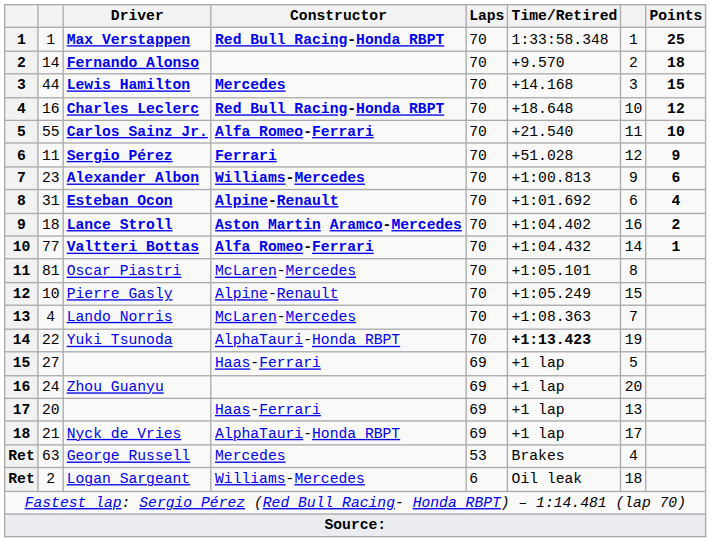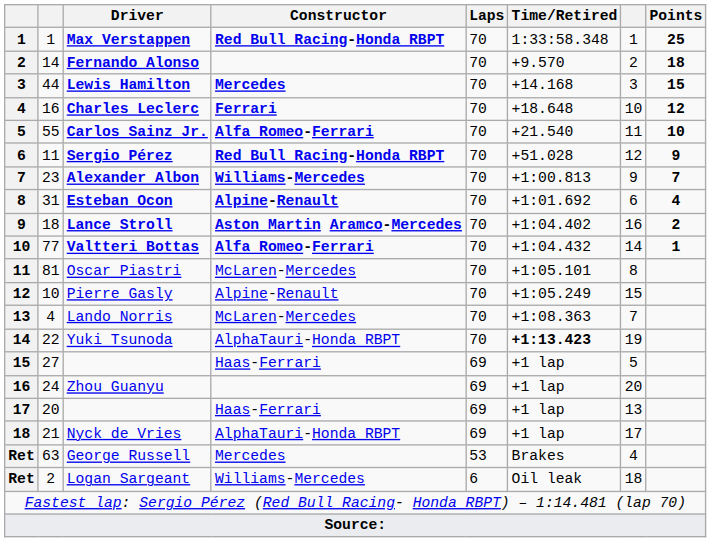 <table class="wikitable sortable" style="font-size: 85%;">
 <tr>
 <th scope="col"></th>
 <th scope="col"></th>
 <th scope="col">Driver</th>
 <th scope="col">Constructor</th>
 <th scope="col" class="unsortable">Laps</th>
 <th scope="col" class="unsortable">Time/Retired</th>
 <th scope="col"></th>
 <th scope="col">Points</th>
 </tr>
 <tr>
 <th>1</th>
 <td align="center">1</td>
 <td data-sort-value="ver"><strong> <a href='#'>Max Verstappen</a></strong></td>
 <td><strong><a href='#'>Red Bull Racing</a>-<a href='#'>Honda RBPT</a></strong></td>
 <td>70</td>
 <td>1:33:58.348</td>
 <td align="center">1</td>
 <td align="center"><strong>25</strong></td>
 </tr>
 <tr>
 <th>2</th>
 <td align="center">14</td>
 <td data-sort-value="alo"><strong> <a href='#'>Fernando Alonso</a></strong></td>
 <td><strong></strong></td>
 <td>70</td>
 <td>+9.570</td>
 <td align="center">2</td>
 <td align="center"><strong>18</strong></td>
 </tr>
 <tr>
 <th>3</th>
 <td align="center">44</td>
 <td data-sort-value="ham"><strong> <a href='#'>Lewis Hamilton</a></strong></td>
 <td><a href='#'><strong>Mercedes</strong></a></td>
 <td>70</td>
 <td>+14.168</td>
 <td align="center">3</td>
 <td align="center"><strong>15</strong></td>
 </tr>
 <tr>
 <th>4</th>
 <td align="center">16</td>
 <td data-sort-value="lec"><strong> <a href='#'>Charles Leclerc</a></strong></td>
-<td><strong><a href='#'>Red Bull Racing</a>-<a href='#'>Honda RBPT</a></strong></td>
+<td><a href='#'><strong>Ferrari</strong></a></td>
 <td>70</td>
 <td>+18.648</td>
 <td align="center">10</td>
 <td align="center"><strong>12</strong></td>
 </tr>
 <tr>
 <th>5</th>
 <td align="center">55</td>
 <td data-sort-value="sai"><strong> <a href='#'>Carlos Sainz Jr.</a></strong></td>
 <td><strong><a href='#'>Alfa Romeo</a>-<a href='#'>Ferrari</a></strong></td>
 <td>70</td>
 <td>+21.540</td>
 <td align="center">11</td>
 <td align="center"><strong>10</strong></td>
 </tr>
 <tr>
 <th>6</th>
 <td align="center">11</td>
 <td data-sort-value="per"><strong> <a href='#'>Sergio Pérez</a></strong></td>
-<td><a href='#'><strong>Ferrari</strong></a></td>
+<td><strong><a href='#'>Red Bull Racing</a>-<a href='#'>Honda RBPT</a></strong></td>
 <td>70</td>
 <td>+51.028</td>
 <td align="center">12</td>
 <td align="center"><strong>9</strong></td>
 </tr>
 <tr>
 <th>7</th>
 <td align="center">23</td>
 <td data-sort-value="alb"><strong> <a href='#'>Alexander Albon</a></strong></td>
 <td><strong><a href='#'>Williams</a>-<a href='#'>Mercedes</a></strong></td>
 <td>70</td>
 <td>+1:00.813</td>
 <td align="center">9</td>
-<td align="center"><strong>6</strong></td>
+<td align="center"><strong>7</strong></td>
 </tr>
 <tr>
 <th>8</th>
 <td align="center">31</td>
 <td data-sort-value="oco"><strong> <a href='#'>Esteban Ocon</a></strong></td>
 <td><strong><a href='#'>Alpine</a>-<a href='#'>Renault</a></strong></td>
 <td>70</td>
 <td>+1:01.692</td>
 <td align="center">6</td>
 <td align="center"><strong>4</strong></td>
 </tr>
 <tr>
 <th>9</th>
 <td align="center">18</td>
 <td data-sort-value="str"> <strong><a href='#'>Lance Stroll</a></strong></td>
 <td><strong><a href='#'>Aston Martin</a> <a href='#'>Aramco</a>-<a href='#'>Mercedes</a></strong></td>
 <td>70</td>
 <td>+1:04.402</td>
 <td align="center">16</td>
 <td align="center"><strong>2</strong></td>
 </tr>
 <tr>
 <th>10</th>
 <td align="center">77</td>
 <td data-sort-value="bot"><strong> <a href='#'>Valtteri Bottas</a></strong></td>
 <td><strong><a href='#'>Alfa Romeo</a>-<a href='#'>Ferrari</a></strong></td>
 <td>70</td>
 <td>+1:04.432</td>
 <td align="center">14</td>
 <td align="center"><strong>1</strong></td>
 </tr>
 <tr>
 <th>11</th>
 <td align="center">81</td>
 <td data-sort-value="pia"> <a href='#'>Oscar Piastri</a></td>
 <td><a href='#'>McLaren</a>-<a href='#'>Mercedes</a></td>
 <td>70</td>
 <td>+1:05.101</td>
 <td align="center">8</td>
 <td></td>
 </tr>
 <tr>
 <th>12</th>
 <td align="center">10</td>
 <td data-sort-value="gas"> <a href='#'>Pierre Gasly</a></td>
 <td><a href='#'>Alpine</a>-<a href='#'>Renault</a></td>
 <td>70</td>
 <td>+1:05.249</td>
 <td align="center">15</td>
 <td></td>
 </tr>
 <tr>
 <th>13</th>
 <td align="center">4</td>
 <td data-sort-value="nor"> <a href='#'>Lando Norris</a></td>
 <td><a href='#'>McLaren</a>-<a href='#'>Mercedes</a></td>
 <td>70</td>
 <td>+1:08.363</td>
 <td align="center">7</td>
 <td></td>
 </tr>
 <tr>
 <th>14</th>
 <td align="center">22</td>
 <td data-sort-value="tsu"> <a href='#'>Yuki Tsunoda</a></td>
 <td><a href='#'>AlphaTauri</a>-<a href='#'>Honda RBPT</a></td>
 <td>70</td>
 <td><strong>+1:13.423</strong></td>
 <td align="center">19</td>
 <td></td>
 </tr>
 <tr>
 <th>15</th>
 <td align="center">27</td>
 <td data-sort-value="hul"></td>
 <td><a href='#'>Haas</a>-<a href='#'>Ferrari</a></td>
 <td>69</td>
 <td>+1 lap</td>
 <td align="center">5</td>
 <td></td>
 </tr>
 <tr>
 <th>16</th>
 <td align="center">24</td>
 <td data-sort-value="zho"> <a href='#'>Zhou Guanyu</a></td>
 <td></td>
 <td>69</td>
 <td>+1 lap</td>
 <td align="center">20</td>
 <td></td>
 </tr>
 <tr>
 <th>17</th>
 <td align="center">20</td>
 <td data-sort-value="mag"></td>
 <td><a href='#'>Haas</a>-<a href='#'>Ferrari</a></td>
 <td>69</td>
 <td>+1 lap</td>
 <td align="center">13</td>
 <td></td>
 </tr>
 <tr>
 <th>18</th>
 <td align="center">21</td>
 <td data-sort-value="dev"> <a href='#'>Nyck de Vries</a></td>
 <td><a href='#'>AlphaTauri</a>-<a href='#'>Honda RBPT</a></td>
 <td>69</td>
 <td>+1 lap</td>
 <td align="center">17</td>
 <td></td>
 </tr>
 <tr>
 <th>Ret</th>
 <td align="center">63</td>
 <td data-sort-value="rus"> <a href='#'>George Russell</a></td>
 <td><a href='#'>Mercedes</a></td>
 <td>53</td>
 <td>Brakes</td>
 <td align="center">4</td>
 <td></td>
 </tr>
 <tr>
 <th>Ret</th>
 <td align="center">2</td>
 <td data-sort-value="sar"> <a href='#'>Logan Sargeant</a></td>
 <td><a href='#'>Williams</a>-<a href='#'>Mercedes</a></td>
 <td>6</td>
 <td>Oil leak</td>
 <td align="center">18</td>
 <td></td>
 </tr>
 <tr class="sortbottom">
 <td colspan="8" align="center"><em><a href='#'>Fastest lap</a>:</em>  <em><a href='#'>Sergio Pérez</a> (<a href='#'>Red Bull Racing</a>- <a href='#'>Honda RBPT</a>) – 1:14.481 (lap 70)</em></td>
 </tr>
 <tr class="sortbottom">
 <td colspan="8" style="background-color:#eaecf0;text-align:center"><strong>Source:</strong></td>
 </tr>
 </table>
